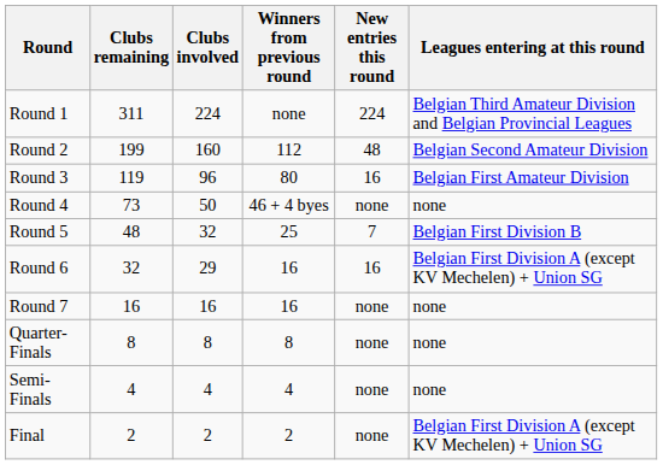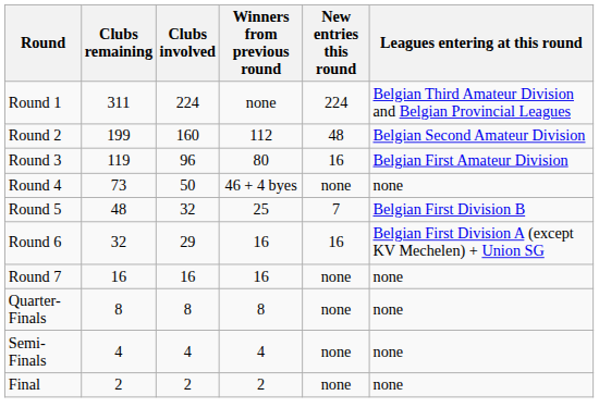 <table class="wikitable">
 <tr>
 <th>Round</th>
 <th>Clubs<br>remaining</th>
 <th>Clubs<br>involved</th>
 <th>Winners from<br>previous round</th>
 <th>New entries<br>this round</th>
 <th>Leagues entering at this round</th>
 </tr>
 <tr>
 <td>Round 1</td>
 <td style="text-align:center;">311</td>
 <td style="text-align:center;">224</td>
 <td style="text-align:center;">none</td>
 <td style="text-align:center;">224</td>
 <td><a href='#'>Belgian Third Amateur Division</a> and <a href='#'>Belgian Provincial Leagues</a></td>
 </tr>
 <tr>
 <td>Round 2</td>
 <td style="text-align:center;">199</td>
 <td style="text-align:center;">160</td>
 <td style="text-align:center;">112</td>
 <td style="text-align:center;">48</td>
 <td><a href='#'>Belgian Second Amateur Division</a></td>
 </tr>
 <tr>
 <td>Round 3</td>
 <td style="text-align:center;">119</td>
 <td style="text-align:center;">96</td>
 <td style="text-align:center;">80</td>
 <td style="text-align:center;">16</td>
 <td><a href='#'>Belgian First Amateur Division</a></td>
 </tr>
 <tr>
 <td>Round 4</td>
 <td style="text-align:center;">73</td>
 <td style="text-align:center;">50</td>
 <td style="text-align:center;">46 + 4 byes</td>
 <td style="text-align:center;">none</td>
 <td>none</td>
 </tr>
 <tr>
 <td>Round 5</td>
 <td style="text-align:center;">48</td>
 <td style="text-align:center;">32</td>
 <td style="text-align:center;">25</td>
 <td style="text-align:center;">7</td>
 <td><a href='#'>Belgian First Division B</a></td>
 </tr>
 <tr>
 <td>Round 6</td>
 <td style="text-align:center;">32</td>
 <td style="text-align:center;">29</td>
 <td style="text-align:center;">16</td>
 <td style="text-align:center;">16</td>
 <td><a href='#'>Belgian First Division A</a> (except KV Mechelen) + <a href='#'>Union SG</a></td>
 </tr>
 <tr>
 <td>Round 7</td>
 <td style="text-align:center;">16</td>
 <td style="text-align:center;">16</td>
 <td style="text-align:center;">16</td>
 <td style="text-align:center;">none</td>
 <td>none</td>
 </tr>
 <tr>
 <td>Quarter-Finals</td>
 <td style="text-align:center;">8</td>
 <td style="text-align:center;">8</td>
 <td style="text-align:center;">8</td>
 <td style="text-align:center;">none</td>
 <td>none</td>
 </tr>
 <tr>
 <td>Semi-Finals</td>
 <td style="text-align:center;">4</td>
 <td style="text-align:center;">4</td>
 <td style="text-align:center;">4</td>
 <td style="text-align:center;">none</td>
 <td>none</td>
 </tr>
 <tr>
 <td>Final</td>
 <td style="text-align:center;">2</td>
 <td style="text-align:center;">2</td>
 <td style="text-align:center;">2</td>
 <td style="text-align:center;">none</td>
-<td><a href='#'>Belgian First Division A</a> (except KV Mechelen) + <a href='#'>Union SG</a></td>
+<td>none</td>
 </tr>
 </table>
